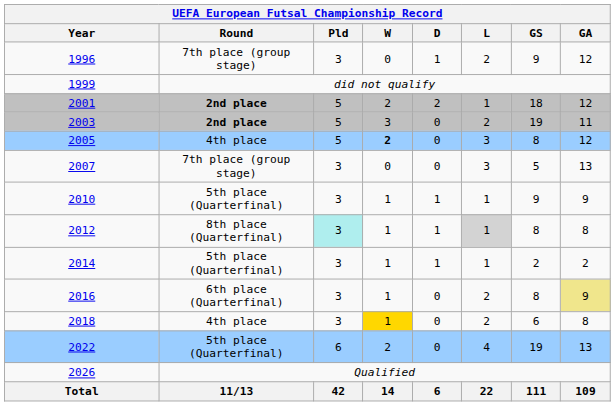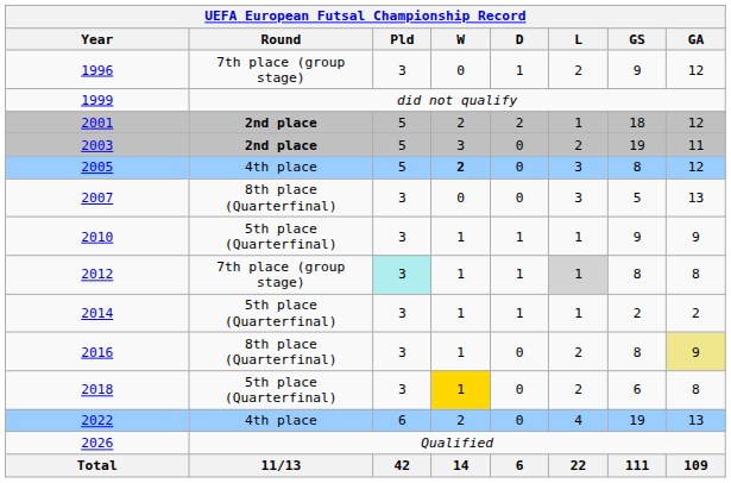 <table class="wikitable" width=50% style="text-align: center;font-size:90%;">
 <tr>
 <th colspan="8"><a href='#'>UEFA European Futsal Championship Record</a></th>
 </tr>
 <tr>
 <th width=25%>Year</th>
 <th width=25%>Round</th>
 <th width=8%>Pld</th>
 <th width=8%>W</th>
 <th width=8%>D</th>
 <th width=8%>L</th>
 <th width=8%>GS</th>
 <th width=8%>GA</th>
 </tr>
 <tr>
 <td> <a href='#'>1996</a></td>
 <td>7th place (group stage)</td>
 <td>3</td>
 <td>0</td>
 <td>1</td>
 <td>2</td>
 <td>9</td>
 <td>12</td>
 </tr>
 <tr>
 <td> <a href='#'>1999</a></td>
 <td colspan="7"><em>did not qualify</em></td>
 </tr>
 <tr - bgcolor=silver>
 <td> <a href='#'>2001</a></td>
 <td><strong>2nd place</strong></td>
 <td>5</td>
 <td>2</td>
 <td>2</td>
 <td>1</td>
 <td>18</td>
 <td>12</td>
 </tr>
 <tr - bgcolor=silver>
 <td> <a href='#'>2003</a></td>
 <td><strong>2nd place</strong></td>
 <td>5</td>
 <td>3</td>
 <td>0</td>
 <td>2</td>
 <td>19</td>
 <td>11</td>
 </tr>
 <tr style="background:#9acdff;">
 <td> <a href='#'>2005</a></td>
 <td>4th place</td>
 <td>5</td>
 <td><strong>2</strong></td>
 <td>0</td>
 <td>3</td>
 <td>8</td>
 <td>12</td>
 </tr>
 <tr>
 <td> <a href='#'>2007</a></td>
-<td>7th place (group stage)</td>
+<td>8th place (Quarterfinal)</td>
 <td>3</td>
 <td>0</td>
 <td>0</td>
 <td>3</td>
 <td>5</td>
 <td>13</td>
 </tr>
 <tr>
 <td> <a href='#'>2010</a></td>
 <td>5th place (Quarterfinal)</td>
 <td>3</td>
 <td>1</td>
 <td>1</td>
 <td>1</td>
 <td>9</td>
 <td>9</td>
 </tr>
 <tr>
 <td> <a href='#'>2012</a></td>
-<td>8th place (Quarterfinal)</td>
+<td>7th place (group stage)</td>
 <td style="background: paleturquoise;">3</td>
 <td>1</td>
 <td>1</td>
 <td style="background: lightgrey;">1</td>
 <td>8</td>
 <td>8</td>
 </tr>
 <tr>
 <td> <a href='#'>2014</a></td>
 <td>5th place (Quarterfinal)</td>
 <td>3</td>
 <td>1</td>
 <td>1</td>
 <td>1</td>
 <td>2</td>
 <td>2</td>
 </tr>
 <tr>
 <td> <a href='#'>2016</a></td>
-<td>6th place (Quarterfinal)</td>
+<td>8th place (Quarterfinal)</td>
 <td>3</td>
 <td>1</td>
 <td>0</td>
 <td>2</td>
 <td>8</td>
 <td style="background: khaki;">9</td>
 </tr>
 <tr>
 <td> <a href='#'>2018</a></td>
-<td>4th place</td>
+<td>5th place (Quarterfinal)</td>
 <td>3</td>
 <td style="background: gold;">1</td>
 <td>0</td>
 <td>2</td>
 <td>6</td>
 <td>8</td>
 </tr>
 <tr style="background:#9acdff;">
 <td> <a href='#'>2022</a></td>
-<td>5th place (Quarterfinal)</td>
+<td>4th place</td>
 <td>6</td>
 <td>2</td>
 <td>0</td>
 <td>4</td>
 <td>19</td>
 <td>13</td>
 </tr>
 <tr>
 <td>  <a href='#'>2026</a></td>
 <td colspan="7"><em>Qualified</em></td>
 </tr>
 <tr>
 <th><strong>Total</strong></th>
 <th>11/13</th>
 <th>42</th>
 <th>14</th>
 <th>6</th>
 <th>22</th>
 <th>111</th>
 <th>109</th>
 </tr>
 </table>
